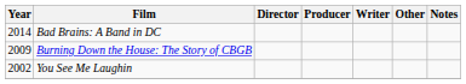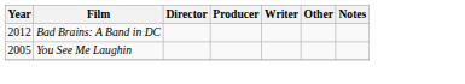 <table class="wikitable sortable" style="text-align:center">
 <tr>
 <th>Year</th>
 <th>Film</th>
 <th>Director</th>
 <th>Producer</th>
 <th>Writer</th>
 <th>Other</th>
 <th class="unsortable">Notes</th>
 </tr>
 <tr>
-<td>2014</td>
+<td>2012</td>
 <td style="text-align:left"><em>Bad Brains: A Band in DC</em></td>
 <td></td>
 <td></td>
 <td></td>
 <td></td>
 <td></td>
 </tr>
 <tr>
-<td>2009</td>
-<td style="text-align:left"><em><a href='#'>Burning Down the House: The Story of CBGB</a></em></td>
-<td></td>
-<td></td>
-<td></td>
-<td></td>
-<td></td>
-</tr>
-<tr>
-<td>2002</td>
+<td>2005</td>
 <td style="text-align:left"><em>You See Me Laughin<strong></td>
 <td></td>
 <td></td>
 <td></td>
 <td></td>
 <td></td>
 </tr>
 <tr>
 </tr>
 </table>
